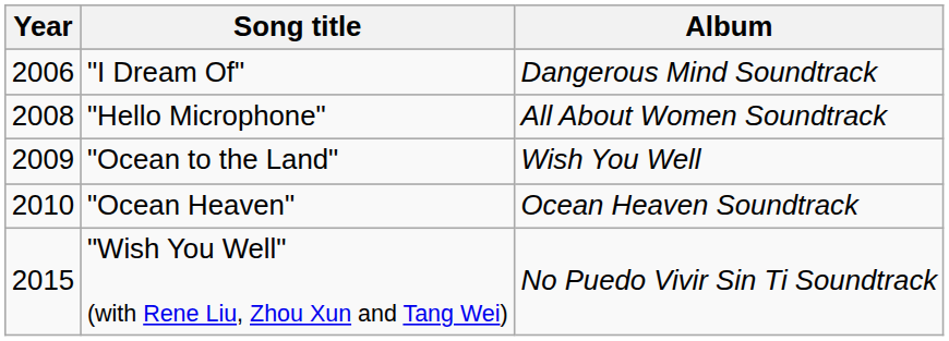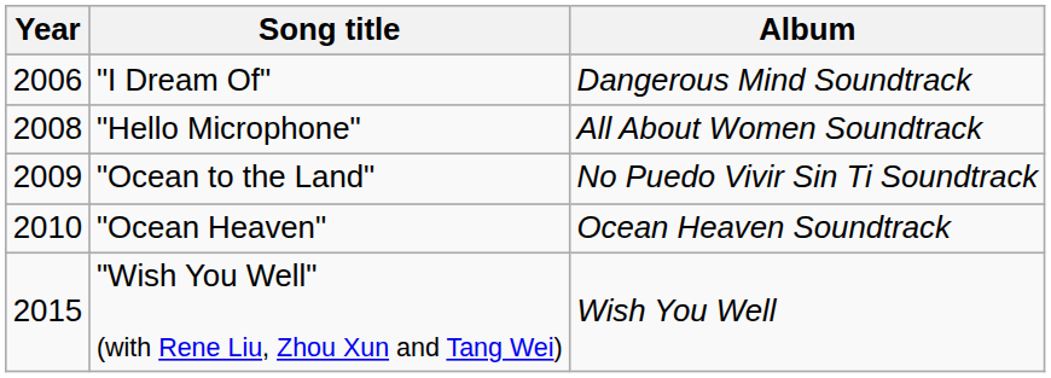 <table class="wikitable">
 <tr>
 <th>Year</th>
 <th>Song title</th>
 <th>Album</th>
 </tr>
 <tr>
 <td>2006</td>
 <td>"I Dream Of"</td>
 <td><em>Dangerous Mind Soundtrack</em></td>
 </tr>
 <tr>
 <td>2008</td>
 <td>"Hello Microphone"</td>
 <td><em>All About Women Soundtrack</em></td>
 </tr>
 <tr>
 <td>2009</td>
 <td>"Ocean to the Land"</td>
-<td><em>Wish You Well</em></td>
+<td><em>No Puedo Vivir Sin Ti Soundtrack</em></td>
 </tr>
 <tr>
 <td>2010</td>
 <td>"Ocean Heaven"</td>
 <td><em>Ocean Heaven Soundtrack</em></td>
 </tr>
 <tr>
 <td>2015</td>
 <td>"Wish You Well" <br><br><small>(with <a href='#'>Rene Liu</a>, <a href='#'>Zhou Xun</a> and <a href='#'>Tang Wei</a>)</small></td>
-<td><em>No Puedo Vivir Sin Ti Soundtrack</em></td>
+<td><em>Wish You Well</em></td>
 </tr>
 </table>
